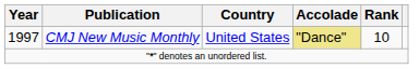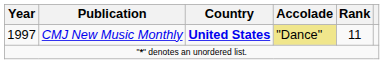 <table class="wikitable sortable" style="margin:0em 1em 1em 0pt">
 <tr>
 <th>Year</th>
 <th>Publication</th>
 <th>Country</th>
 <th>Accolade</th>
 <th>Rank</th>
 <th class=unsortable></th>
 </tr>
 <tr>
 <td align=center>1997</td>
 <td><em><a href='#'>CMJ New Music Monthly</a></em></td>
-<td><a href='#'>United States</a></td>
+<td><strong><a href='#'>United States</a></strong></td>
 <td style="background: khaki;">"Dance"</td>
-<td align=center>10</td>
+<td align=center>11</td>
 <td></td>
 </tr>
 <tr class="sortbottom">
 <td colspan=6 style=font-size:8pt; align=center>"<strong>*</strong>" denotes an unordered list.</td>
 </tr>
 </table>
